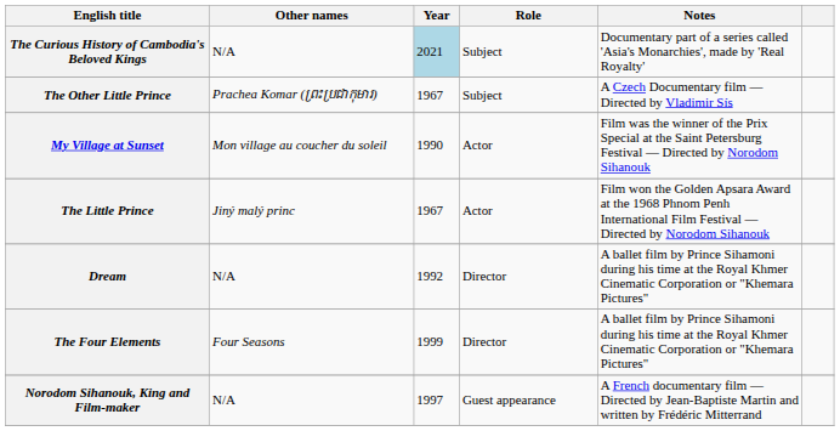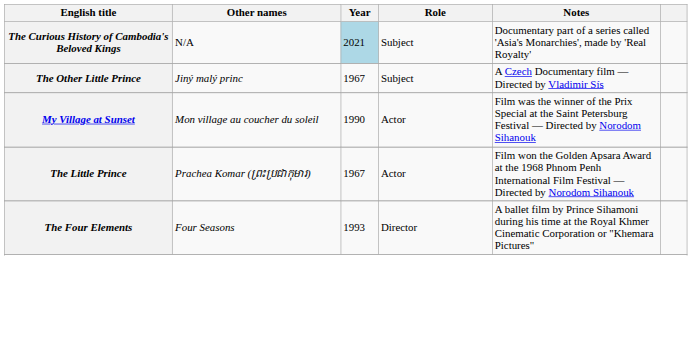 <table class="wikitable plainrowheaders sortable" style="margin-right: 0;">
 <tr>
 <th scope="col" style="width: 15em;">English title</th>
 <th scope="col" style="width: 15em;">Other names</th>
 <th scope="col" style="width: 3em;">Year</th>
 <th scope="col" style="width: 10em;" class="unsortable">Role</th>
 <th scope="col" style="width: 15em;">Notes</th>
 <th scope="col" style="width: 2em;" class="unsortable"></th>
 </tr>
 <tr>
 <th scope="row"><em>The Curious History of Cambodia's Beloved Kings</em></th>
 <td>N/A</td>
 <td style="background: lightblue;">2021</td>
 <td>Subject</td>
 <td>Documentary part of a series called 'Asia's Monarchies', made by 'Real Royalty'</td>
 <td align="center"></td>
 </tr>
 <tr>
 </tr>
 <tr>
 <th scope="row"><em>The Other Little Prince</em></th>
-<td><em>Prachea Komar (ព្រះប្រជាកុមារ)</em></td>
+<td><em>Jiný malý princ</em></td>
 <td>1967</td>
 <td>Subject</td>
 <td>A <a href='#'>Czech</a> Documentary film — Directed by <a href='#'>Vladimir Sís</a></td>
 <td align="center"></td>
 </tr>
 <tr>
 </tr>
 <tr>
 <th scope="row"><em><a href='#'>My Village at Sunset</a></em></th>
 <td><em>Mon village au coucher du soleil</em></td>
 <td>1990</td>
 <td>Actor</td>
 <td>Film was the winner of the Prix Special at the Saint Petersburg Festival — Directed by <a href='#'>Norodom Sihanouk</a></td>
 <td align="center"></td>
 </tr>
 <tr>
 </tr>
 <tr>
 <th scope="row"><em>The Little Prince</em></th>
-<td><em>Jiný malý princ</em></td>
+<td><em>Prachea Komar (ព្រះប្រជាកុមារ)</em></td>
 <td>1967</td>
 <td>Actor</td>
 <td>Film won the Golden Apsara Award at the 1968 Phnom Penh International Film Festival — Directed by <a href='#'>Norodom Sihanouk</a></td>
 <td align="center"></td>
 </tr>
 <tr>
 </tr>
 <tr>
-<th scope="row"><em>Dream</em></th>
-<td>N/A</td>
-<td>1992</td>
+</tr>
+<tr>
+<th scope="row"><em>The Four Elements</em></th>
+<td><em>Four Seasons</em></td>
+<td>1993</td>
 <td>Director</td>
 <td>A ballet film by Prince Sihamoni during his time at the Royal Khmer Cinematic Corporation or "Khemara Pictures"</td>
 <td align="center"></td>
 </tr>
 <tr>
 </tr>
 <tr>
-<th scope="row"><em>The Four Elements</em></th>
-<td><em>Four Seasons</em></td>
-<td>1999</td>
-<td>Director</td>
-<td>A ballet film by Prince Sihamoni during his time at the Royal Khmer Cinematic Corporation or "Khemara Pictures"</td>
-<td align="center"></td>
-</tr>
-<tr>
-</tr>
-<tr>
-<th scope="row"><em>Norodom Sihanouk, King and Film-maker</em></th>
-<td>N/A</td>
-<td>1997</td>
-<td>Guest appearance</td>
-<td>A <a href='#'>French</a> documentary film — Directed by Jean-Baptiste Martin and written by Frédéric Mitterrand</td>
-<td align="center"></td>
-</tr>
-<tr>
 </tr>
 <tr>
 </tr>
 </table>
